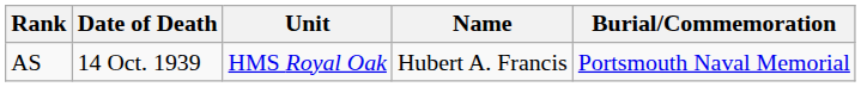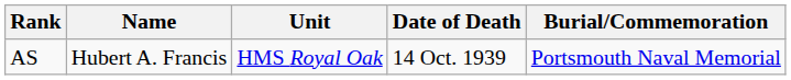 <table class="wikitable">
 <tr>
 <th>Rank</th>
+<th>Name</th>
+<th>Unit</th>
 <th>Date of Death</th>
-<th>Unit</th>
-<th>Name</th>
 <th>Burial/Commemoration</th>
 </tr>
 <tr>
 <td>AS</td>
+<td>Hubert A. Francis</td>
+<td><a href='#'>HMS <em>Royal Oak</em></a></td>
 <td>14 Oct. 1939</td>
-<td><a href='#'>HMS <em>Royal Oak</em></a></td>
-<td>Hubert A. Francis</td>
 <td><a href='#'>Portsmouth Naval Memorial</a></td>
 </tr>
 </table>
